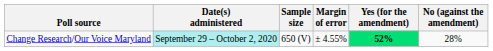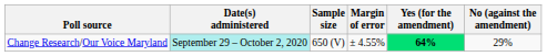 <table class="wikitable" style="font-size:90%;text-align:center;">
 <tr valign=bottom>
 <th>Poll source</th>
 <th>Date(s)<br>administered</th>
 <th>Sample<br>size</th>
 <th>Margin<br>of error</th>
 <th style="width:100px;">Yes (for the amendment)</th>
 <th style="width:100px;">No (against the amendment)</th>
 </tr>
 <tr>
 <td style="text-align:left;"><a href='#'>Change Research</a>/<a href='#'>Our Voice Maryland</a></td>
 <td style="background: paleturquoise;">September 29 – October 2, 2020</td>
 <td>650 (V)</td>
 <td>± 4.55%</td>
-<td style="background: rgb(1,223,116);"><strong>52%</strong></td>
-<td>28%</td>
+<td style="background: rgb(1,223,116);"><strong>64%</strong></td>
+<td>29%</td>
 </tr>
 </table>
